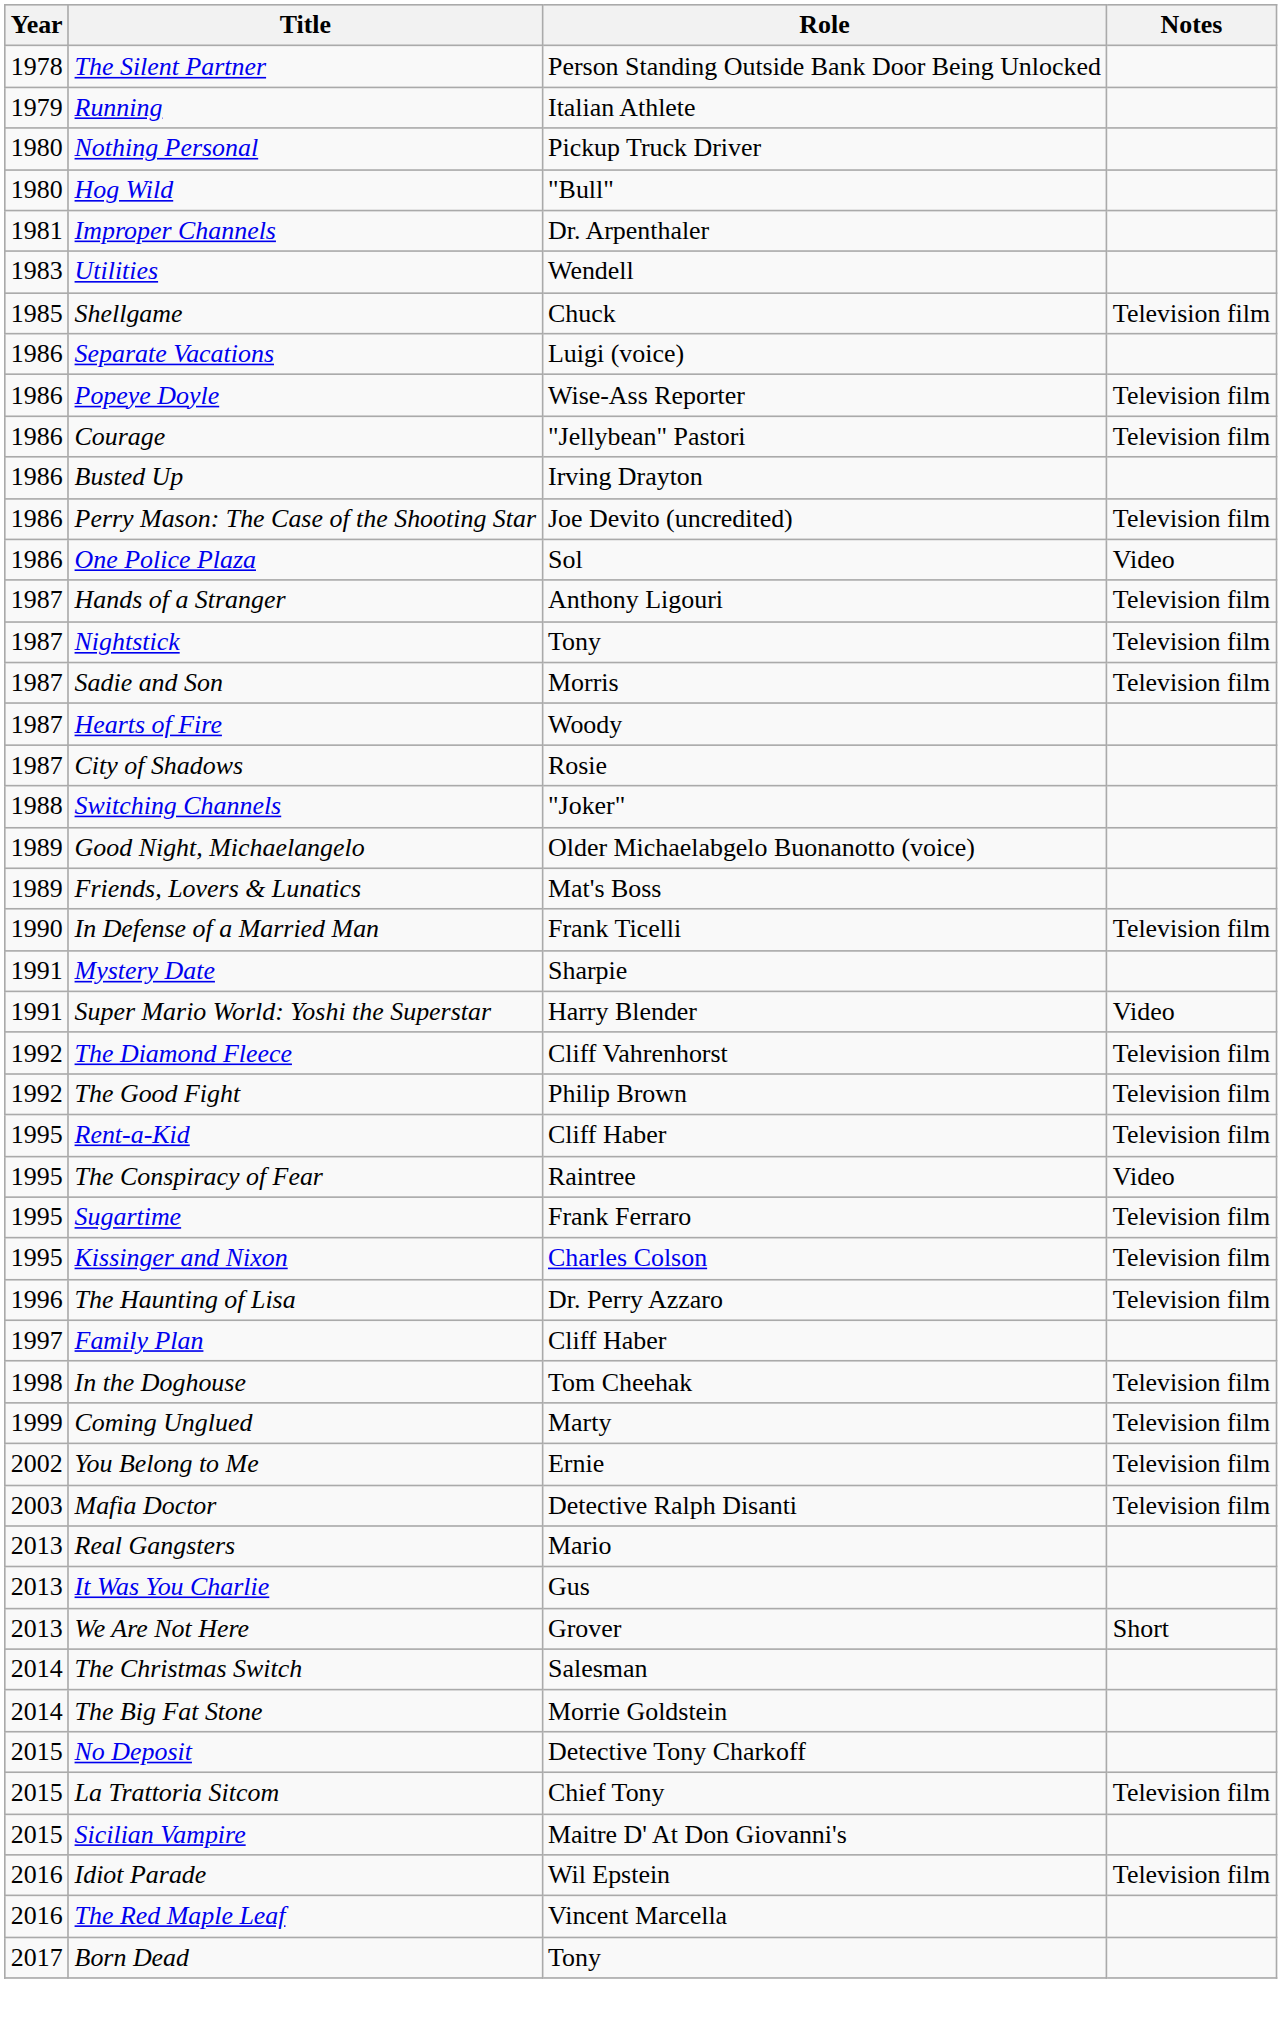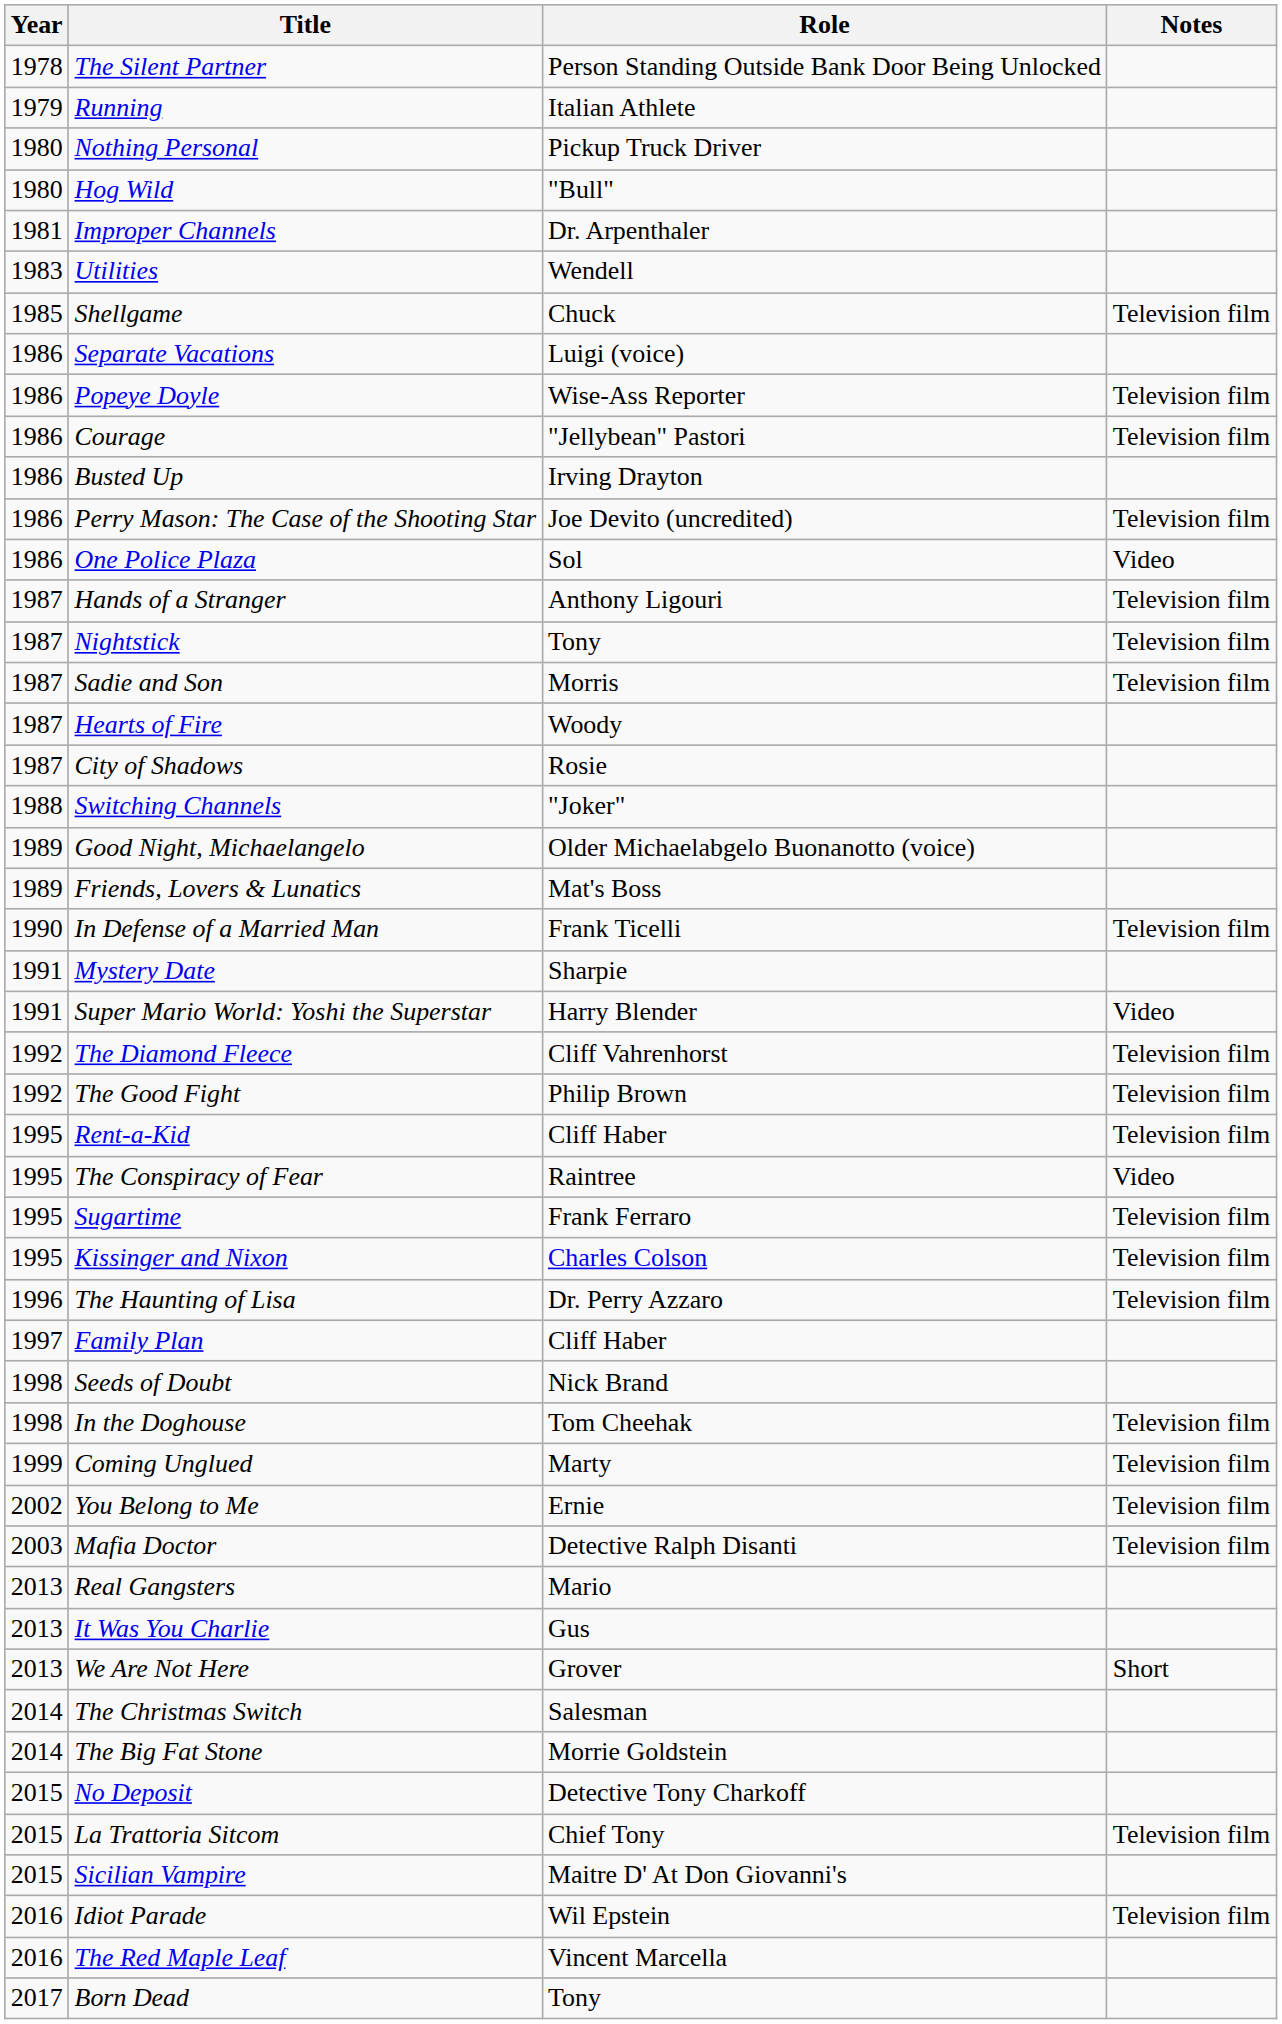 <table class="wikitable sortable">
 <tr>
 <th>Year</th>
 <th>Title</th>
 <th>Role</th>
 <th class="unsortable">Notes</th>
 </tr>
 <tr>
 <td>1978</td>
 <td data-sort-value="Silent Partner, The"><em><a href='#'>The Silent Partner</a></em></td>
 <td>Person Standing Outside Bank Door Being Unlocked</td>
 <td></td>
 </tr>
 <tr>
 <td>1979</td>
 <td><em><a href='#'>Running</a></em></td>
 <td>Italian Athlete</td>
 <td></td>
 </tr>
 <tr>
 <td>1980</td>
 <td><em><a href='#'>Nothing Personal</a></em></td>
 <td>Pickup Truck Driver</td>
 <td></td>
 </tr>
 <tr>
 <td>1980</td>
 <td><em><a href='#'>Hog Wild</a></em></td>
 <td>"Bull"</td>
 <td></td>
 </tr>
 <tr>
 <td>1981</td>
 <td><em><a href='#'>Improper Channels</a></em></td>
 <td>Dr. Arpenthaler</td>
 <td></td>
 </tr>
 <tr>
 <td>1983</td>
 <td><em><a href='#'>Utilities</a></em></td>
 <td>Wendell</td>
 <td></td>
 </tr>
 <tr>
 <td>1985</td>
 <td><em>Shellgame</em></td>
 <td>Chuck</td>
 <td>Television film</td>
 </tr>
 <tr>
 <td>1986</td>
 <td><em><a href='#'>Separate Vacations</a></em></td>
 <td>Luigi (voice)</td>
 <td></td>
 </tr>
 <tr>
 <td>1986</td>
 <td><em><a href='#'>Popeye Doyle</a></em></td>
 <td>Wise-Ass Reporter</td>
 <td>Television film</td>
 </tr>
 <tr>
 <td>1986</td>
 <td><em>Courage</em></td>
 <td>"Jellybean" Pastori</td>
 <td>Television film</td>
 </tr>
 <tr>
 <td>1986</td>
 <td><em>Busted Up</em></td>
 <td>Irving Drayton</td>
 <td></td>
 </tr>
 <tr>
 <td>1986</td>
 <td><em>Perry Mason: The Case of the Shooting Star</em></td>
 <td>Joe Devito (uncredited)</td>
 <td>Television film</td>
 </tr>
 <tr>
 <td>1986</td>
 <td><em><a href='#'>One Police Plaza</a></em></td>
 <td>Sol</td>
 <td>Video</td>
 </tr>
 <tr>
 <td>1987</td>
 <td><em>Hands of a Stranger</em></td>
 <td>Anthony Ligouri</td>
 <td>Television film</td>
 </tr>
 <tr>
 <td>1987</td>
 <td><em><a href='#'>Nightstick</a></em></td>
 <td>Tony</td>
 <td>Television film</td>
 </tr>
 <tr>
 <td>1987</td>
 <td><em>Sadie and Son</em></td>
 <td>Morris</td>
 <td>Television film</td>
 </tr>
 <tr>
 <td>1987</td>
 <td><em><a href='#'>Hearts of Fire</a></em></td>
 <td>Woody</td>
 <td></td>
 </tr>
 <tr>
 <td>1987</td>
 <td><em>City of Shadows</em></td>
 <td>Rosie</td>
 <td></td>
 </tr>
 <tr>
 <td>1988</td>
 <td><em><a href='#'>Switching Channels</a></em></td>
 <td>"Joker"</td>
 <td></td>
 </tr>
 <tr>
 <td>1989</td>
 <td><em>Good Night, Michaelangelo</em></td>
 <td>Older Michaelabgelo Buonanotto (voice)</td>
 <td></td>
 </tr>
 <tr>
 <td>1989</td>
 <td><em>Friends, Lovers & Lunatics</em></td>
 <td>Mat's Boss</td>
 <td></td>
 </tr>
 <tr>
 <td>1990</td>
 <td><em>In Defense of a Married Man</em></td>
 <td>Frank Ticelli</td>
 <td>Television film</td>
 </tr>
 <tr>
 <td>1991</td>
 <td><em><a href='#'>Mystery Date</a></em></td>
 <td>Sharpie</td>
 <td></td>
 </tr>
 <tr>
 <td>1991</td>
 <td><em>Super Mario World: Yoshi the Superstar</em></td>
 <td>Harry Blender</td>
 <td>Video</td>
 </tr>
 <tr>
 <td>1992</td>
 <td data-sort-value="Diamond Fleece, The"><em><a href='#'>The Diamond Fleece</a></em></td>
 <td>Cliff Vahrenhorst</td>
 <td>Television film</td>
 </tr>
 <tr>
 <td>1992</td>
 <td data-sort-value="Good Fight, The"><em>The Good Fight</em></td>
 <td>Philip Brown</td>
 <td>Television film</td>
 </tr>
 <tr>
 <td>1995</td>
 <td><em><a href='#'>Rent-a-Kid</a></em></td>
 <td>Cliff Haber</td>
 <td>Television film</td>
 </tr>
 <tr>
 <td>1995</td>
 <td data-sort-value="Conspiracy of Fear, The"><em>The Conspiracy of Fear</em></td>
 <td>Raintree</td>
 <td>Video</td>
 </tr>
 <tr>
 <td>1995</td>
 <td><em><a href='#'>Sugartime</a></em></td>
 <td>Frank Ferraro</td>
 <td>Television film</td>
 </tr>
 <tr>
 <td>1995</td>
 <td><em><a href='#'>Kissinger and Nixon</a></em></td>
 <td><a href='#'>Charles Colson</a></td>
 <td>Television film</td>
 </tr>
 <tr>
 <td>1996</td>
 <td data-sort-value="Haunting of Lisa, The"><em>The Haunting of Lisa</em></td>
 <td>Dr. Perry Azzaro</td>
 <td>Television film</td>
 </tr>
 <tr>
 <td>1997</td>
 <td><em><a href='#'>Family Plan</a></em></td>
 <td>Cliff Haber</td>
 <td></td>
 </tr>
 <tr>
 <td>1998</td>
+<td><em>Seeds of Doubt</em></td>
+<td>Nick Brand</td>
+<td></td>
+</tr>
+<tr>
+<td>1998</td>
 <td><em>In the Doghouse</em></td>
 <td>Tom Cheehak</td>
 <td>Television film</td>
 </tr>
 <tr>
 <td>1999</td>
 <td><em>Coming Unglued</em></td>
 <td>Marty</td>
 <td>Television film</td>
 </tr>
 <tr>
 <td>2002</td>
 <td><em>You Belong to Me</em></td>
 <td>Ernie</td>
 <td>Television film</td>
 </tr>
 <tr>
 <td>2003</td>
 <td><em>Mafia Doctor</em></td>
 <td>Detective Ralph Disanti</td>
 <td>Television film</td>
 </tr>
 <tr>
 <td>2013</td>
 <td><em>Real Gangsters</em></td>
 <td>Mario</td>
 <td></td>
 </tr>
 <tr>
 <td>2013</td>
 <td><em><a href='#'>It Was You Charlie</a></em></td>
 <td>Gus</td>
 <td></td>
 </tr>
 <tr>
 <td>2013</td>
 <td><em>We Are Not Here</em></td>
 <td>Grover</td>
 <td>Short</td>
 </tr>
 <tr>
 <td>2014</td>
 <td data-sort-value="Christmas Switch, The"><em>The Christmas Switch</em></td>
 <td>Salesman</td>
 <td></td>
 </tr>
 <tr>
 <td>2014</td>
 <td data-sort-value="Big Fat Stone, The"><em>The Big Fat Stone</em></td>
 <td>Morrie Goldstein</td>
 <td></td>
 </tr>
 <tr>
 <td>2015</td>
 <td><em><a href='#'>No Deposit</a></em></td>
 <td>Detective Tony Charkoff</td>
 <td></td>
 </tr>
 <tr>
 <td>2015</td>
 <td><em>La Trattoria Sitcom</em></td>
 <td>Chief Tony</td>
 <td>Television film</td>
 </tr>
 <tr>
 <td>2015</td>
 <td><em><a href='#'>Sicilian Vampire</a></em></td>
 <td>Maitre D' At Don Giovanni's</td>
 <td></td>
 </tr>
 <tr>
 <td>2016</td>
 <td><em>Idiot Parade</em></td>
 <td>Wil Epstein</td>
 <td>Television film</td>
 </tr>
 <tr>
 <td>2016</td>
 <td data-sort-value="Red Maple Leaf, The"><em><a href='#'>The Red Maple Leaf</a></em></td>
 <td>Vincent Marcella</td>
 <td></td>
 </tr>
 <tr>
 <td>2017</td>
 <td><em>Born Dead</em></td>
 <td>Tony</td>
 <td></td>
 </tr>
 </table>
